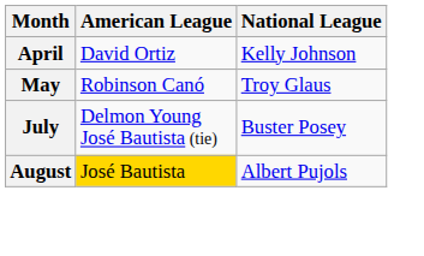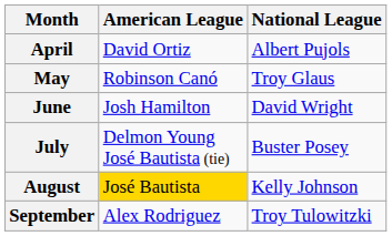 <table class="wikitable">
 <tr>
 <th>Month</th>
 <th>American League</th>
 <th>National League</th>
 </tr>
 <tr>
 <th>April</th>
 <td><a href='#'>David Ortiz</a></td>
-<td><a href='#'>Kelly Johnson</a></td>
+<td><a href='#'>Albert Pujols</a></td>
 </tr>
 <tr>
 <th>May</th>
 <td><a href='#'>Robinson Canó</a></td>
 <td><a href='#'>Troy Glaus</a></td>
+</tr>
+<tr>
+<th>June</th>
+<td><a href='#'>Josh Hamilton</a></td>
+<td><a href='#'>David Wright</a></td>
 </tr>
 <tr>
 <th>July</th>
 <td><a href='#'>Delmon Young</a><br><a href='#'>José Bautista</a><small> (tie)</small></td>
 <td><a href='#'>Buster Posey</a></td>
 </tr>
 <tr>
 <th>August</th>
 <td style="background: gold;">José Bautista</td>
-<td><a href='#'>Albert Pujols</a></td>
+<td><a href='#'>Kelly Johnson</a></td>
+</tr>
+<tr>
+<th>September</th>
+<td><a href='#'>Alex Rodriguez</a></td>
+<td><a href='#'>Troy Tulowitzki</a></td>
 </tr>
 </table>
